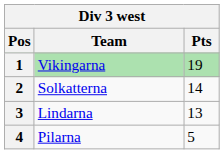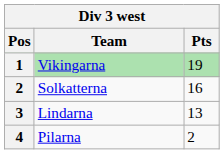 <table class="wikitable">
 <tr>
 <th colspan="3">Div 3 west</th>
 </tr>
 <tr>
 <th width=20>Pos</th>
 <th width=150>Team</th>
 <th width=30>Pts</th>
 </tr>
 <tr style="background:#ACE1AF;">
 <th>1</th>
 <td><a href='#'>Vikingarna</a></td>
 <td>19</td>
 </tr>
 <tr>
 <th>2</th>
 <td><a href='#'>Solkatterna</a></td>
-<td>14</td>
+<td>16</td>
 </tr>
 <tr>
 <th>3</th>
 <td><a href='#'>Lindarna</a></td>
 <td>13</td>
 </tr>
 <tr>
 <th>4</th>
 <td><a href='#'>Pilarna</a></td>
-<td>5</td>
+<td>2</td>
 </tr>
 </table>
